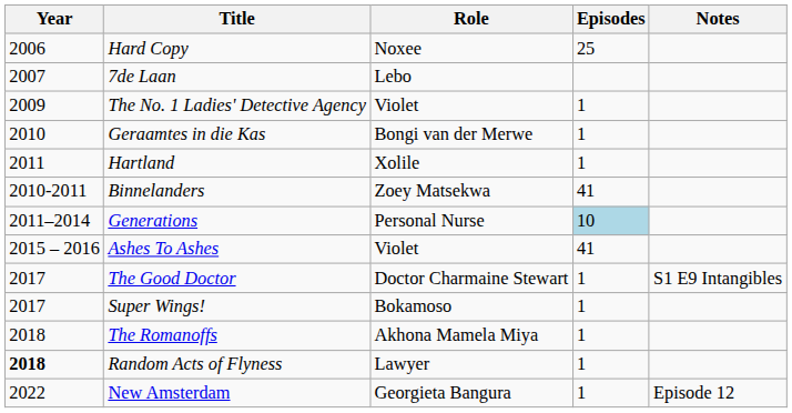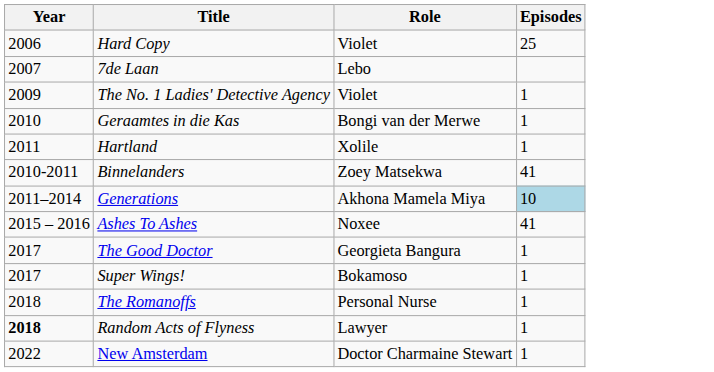 <table class="wikitable">
 <tr>
 <th>Year</th>
 <th>Title</th>
 <th>Role</th>
 <th>Episodes</th>
-<th>Notes</th>
 </tr>
 <tr>
 <td>2006</td>
 <td><em>Hard Copy</em></td>
-<td>Noxee</td>
+<td>Violet</td>
 <td>25</td>
-<td></td>
 </tr>
 <tr>
 <td>2007</td>
 <td><em>7de Laan</em></td>
 <td>Lebo</td>
-<td></td>
 <td></td>
 </tr>
 <tr>
 <td>2009</td>
 <td><em>The No. 1 Ladies' Detective Agency</em></td>
 <td>Violet</td>
 <td>1</td>
-<td></td>
 </tr>
 <tr>
 <td>2010</td>
 <td><em>Geraamtes in die Kas</em></td>
 <td>Bongi van der Merwe</td>
 <td>1</td>
-<td></td>
 </tr>
 <tr>
 <td>2011</td>
 <td><em>Hartland</em></td>
 <td>Xolile</td>
 <td>1</td>
-<td></td>
 </tr>
 <tr>
 <td>2010-2011</td>
 <td><em>Binnelanders</em></td>
 <td>Zoey Matsekwa</td>
 <td>41</td>
-<td></td>
 </tr>
 <tr>
 <td>2011–2014</td>
 <td><em><a href='#'>Generations</a></em></td>
-<td>Personal Nurse</td>
+<td>Akhona Mamela Miya</td>
 <td style="background: lightblue;">10</td>
-<td></td>
 </tr>
 <tr>
 <td>2015 – 2016</td>
 <td><em><a href='#'>Ashes To Ashes</a></em></td>
-<td>Violet</td>
+<td>Noxee</td>
 <td>41</td>
-<td></td>
 </tr>
 <tr>
 <td>2017</td>
 <td><em><a href='#'>The Good Doctor</a></em></td>
-<td>Doctor Charmaine Stewart</td>
+<td>Georgieta Bangura</td>
 <td>1</td>
-<td>S1 E9 Intangibles</td>
 </tr>
 <tr>
 <td>2017</td>
 <td><em>Super Wings!</em></td>
 <td>Bokamoso</td>
 <td>1</td>
-<td></td>
 </tr>
 <tr>
 <td>2018</td>
 <td><em><a href='#'>The Romanoffs</a></em></td>
-<td>Akhona Mamela Miya</td>
+<td>Personal Nurse</td>
 <td>1</td>
-<td></td>
 </tr>
 <tr>
 <td><strong>2018</strong></td>
 <td><em>Random Acts of Flyness</em></td>
 <td>Lawyer</td>
 <td>1</td>
-<td></td>
 </tr>
 <tr>
 <td>2022</td>
 <td><a href='#'>New Amsterdam</a></td>
-<td>Georgieta Bangura</td>
+<td>Doctor Charmaine Stewart</td>
 <td>1</td>
-<td>Episode 12</td>
 </tr>
 </table>
